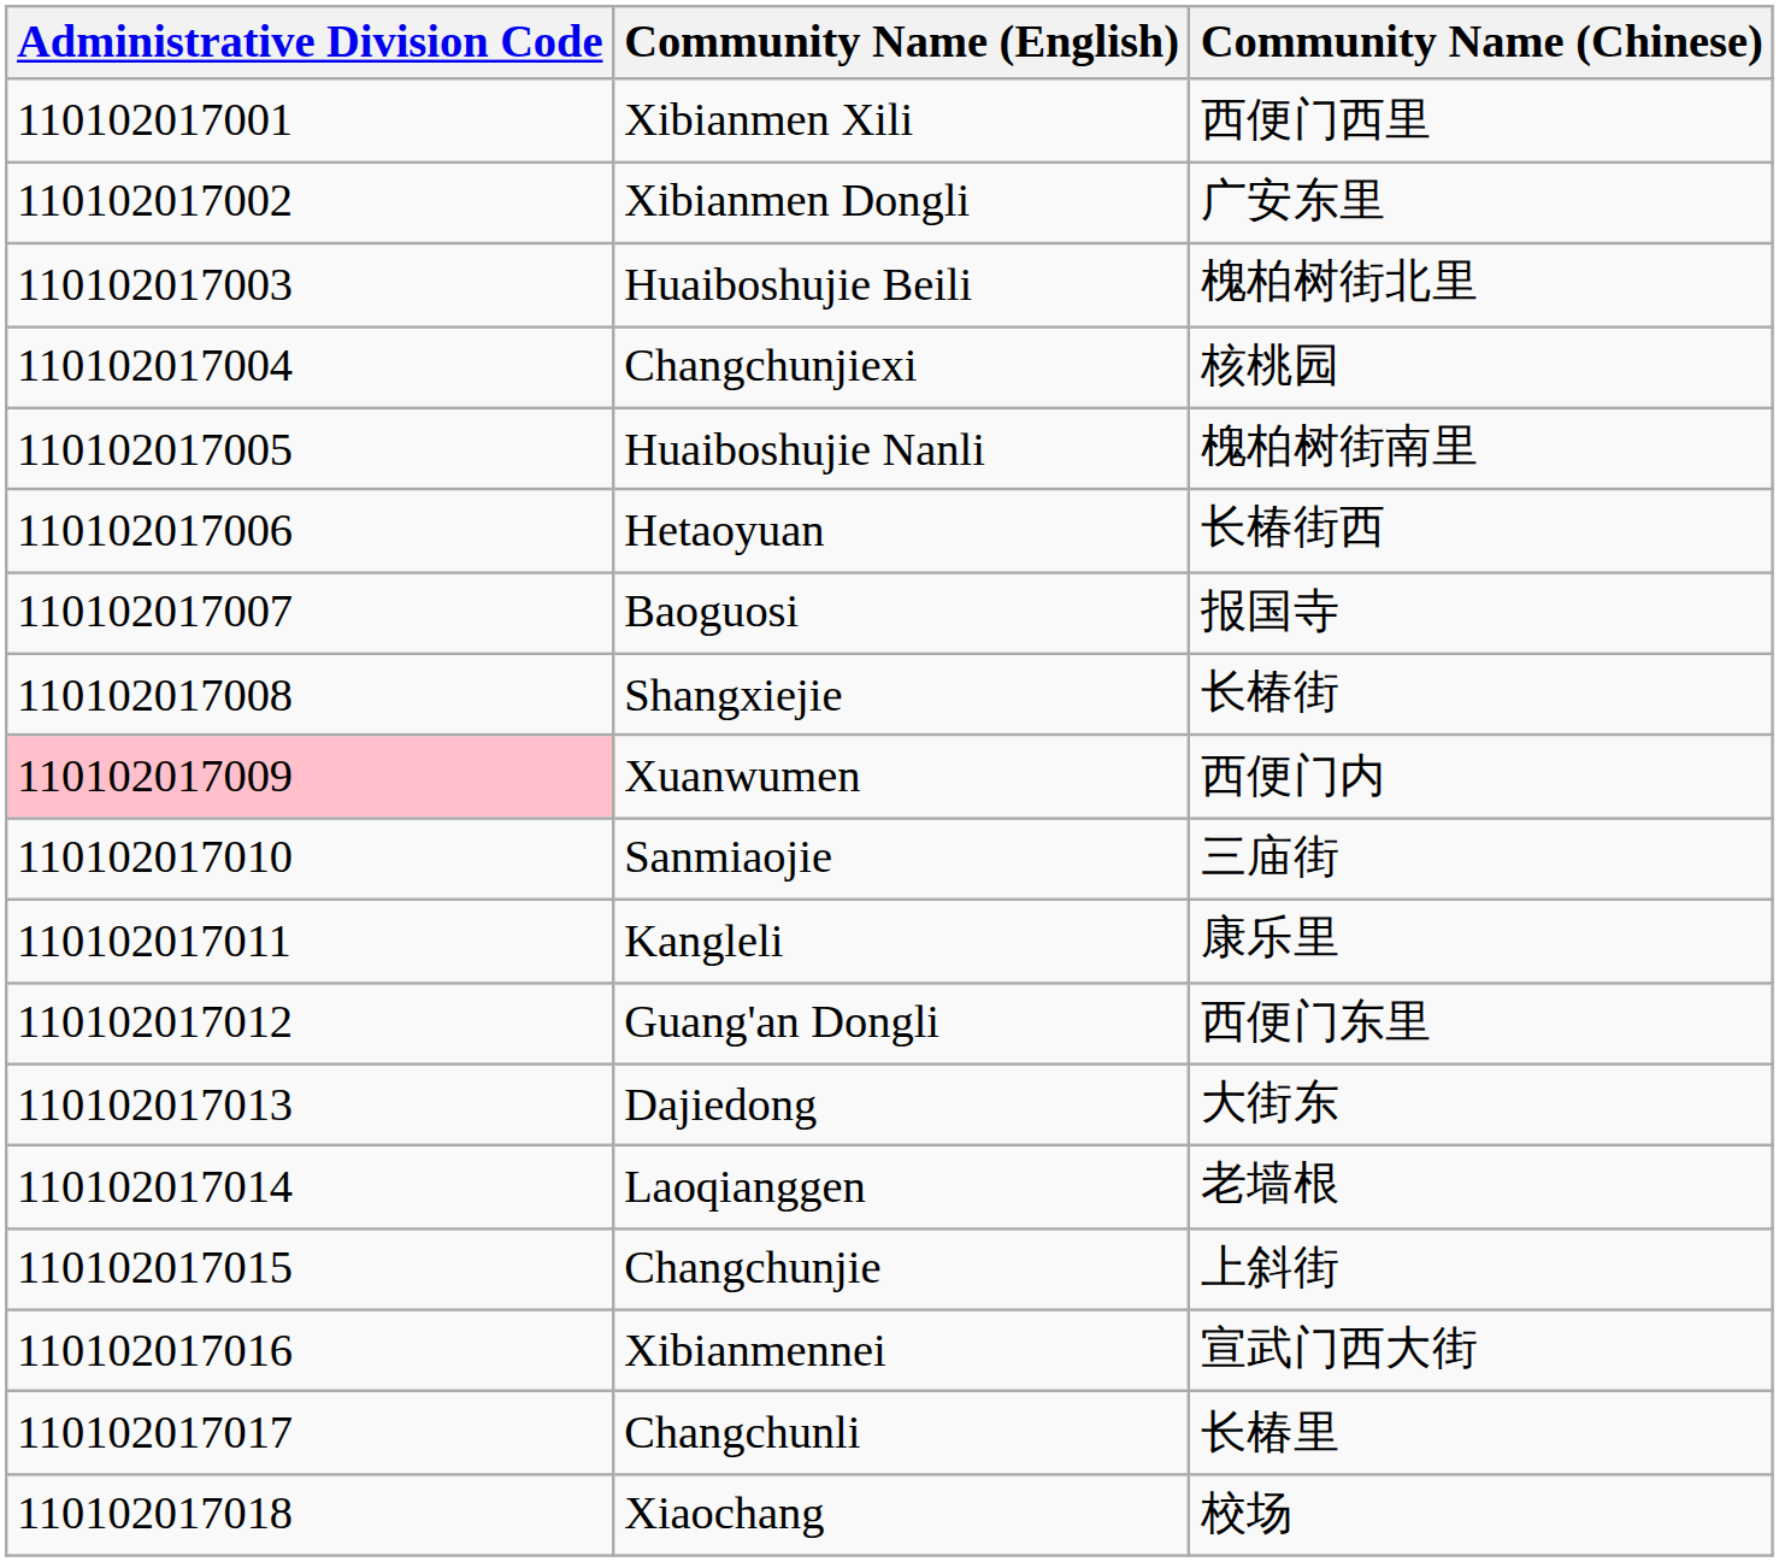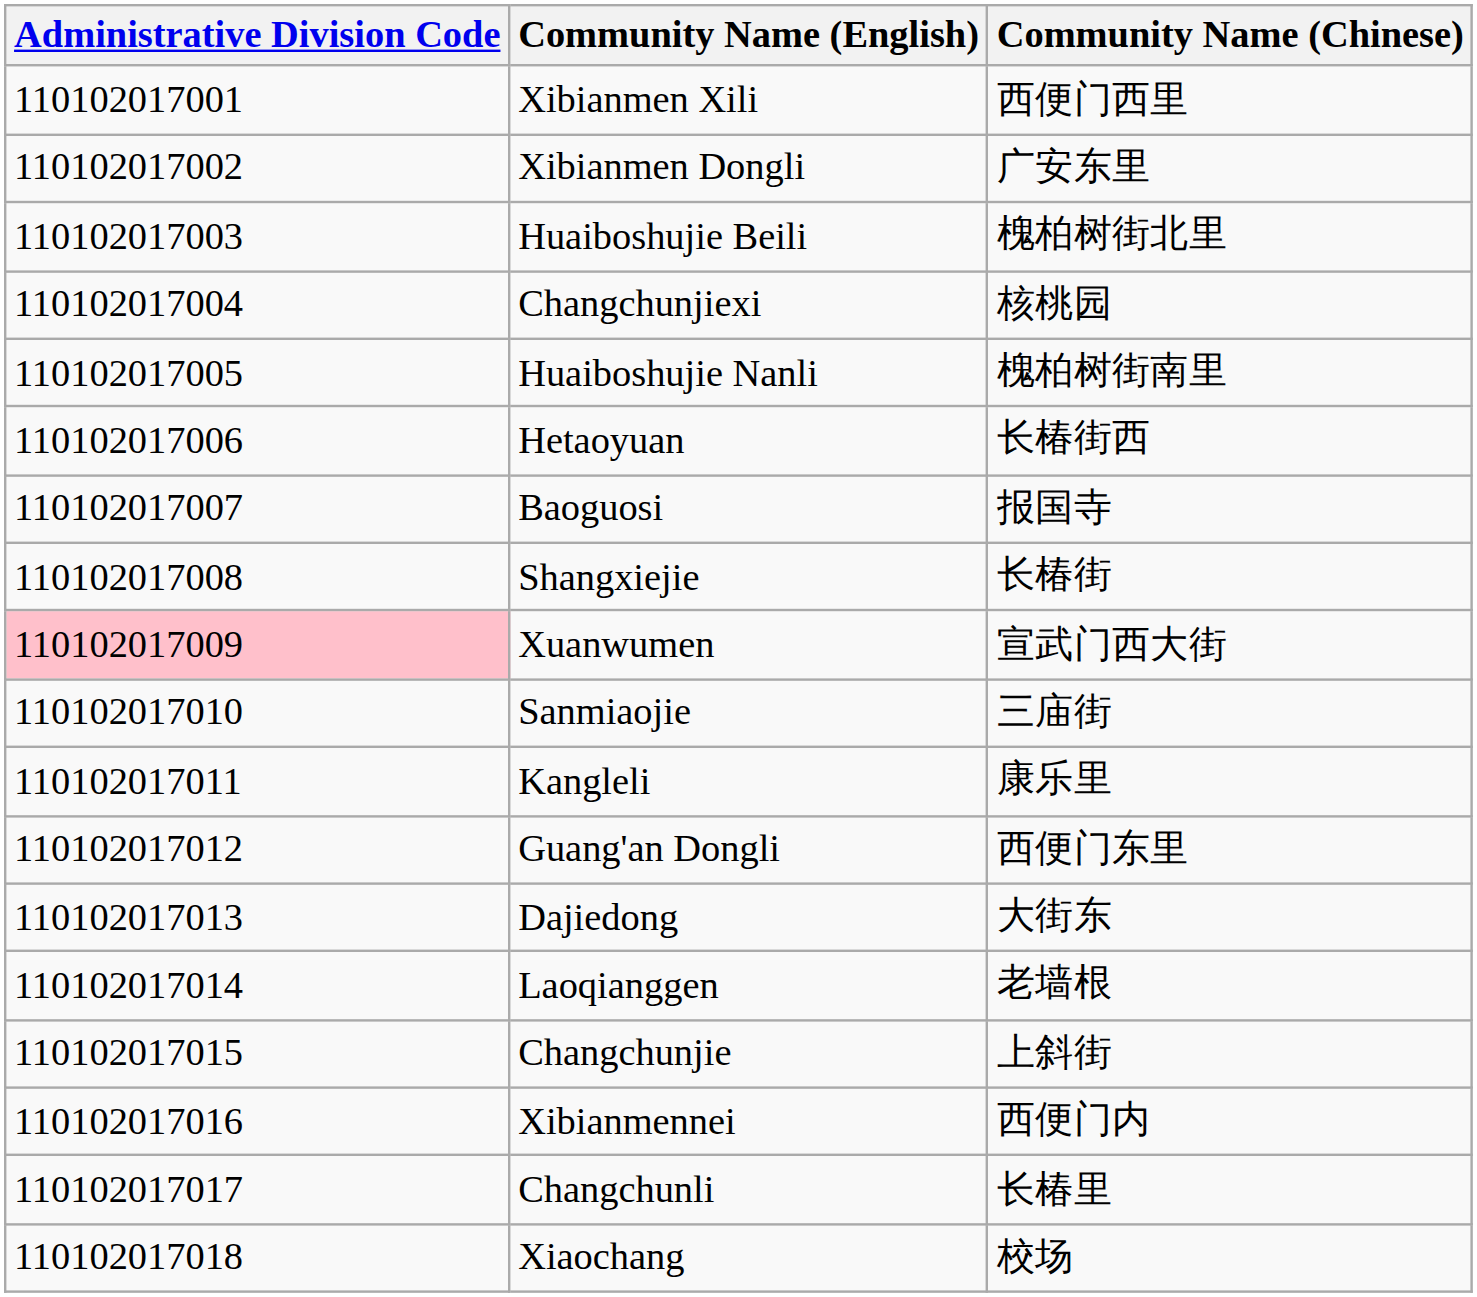 <table class="wikitable sortable">
 <tr>
 <th><a href='#'>Administrative Division Code</a></th>
 <th>Community Name (English)</th>
 <th>Community Name (Chinese)</th>
 </tr>
 <tr>
 <td>110102017001</td>
 <td>Xibianmen Xili</td>
 <td>西便门西里</td>
 </tr>
 <tr>
 <td>110102017002</td>
 <td>Xibianmen Dongli</td>
 <td>广安东里</td>
 </tr>
 <tr>
 <td>110102017003</td>
 <td>Huaiboshujie Beili</td>
 <td>槐柏树街北里</td>
 </tr>
 <tr>
 <td>110102017004</td>
 <td>Changchunjiexi</td>
 <td>核桃园</td>
 </tr>
 <tr>
 <td>110102017005</td>
 <td>Huaiboshujie Nanli</td>
 <td>槐柏树街南里</td>
 </tr>
 <tr>
 <td>110102017006</td>
 <td>Hetaoyuan</td>
 <td>长椿街西</td>
 </tr>
 <tr>
 <td>110102017007</td>
 <td>Baoguosi</td>
 <td>报国寺</td>
 </tr>
 <tr>
 <td>110102017008</td>
 <td>Shangxiejie</td>
 <td>长椿街</td>
 </tr>
 <tr>
 <td style="background: pink;">110102017009</td>
 <td>Xuanwumen</td>
-<td>西便门内</td>
+<td>宣武门西大街</td>
 </tr>
 <tr>
 <td>110102017010</td>
 <td>Sanmiaojie</td>
 <td>三庙街</td>
 </tr>
 <tr>
 <td>110102017011</td>
 <td>Kangleli</td>
 <td>康乐里</td>
 </tr>
 <tr>
 <td>110102017012</td>
 <td>Guang'an Dongli</td>
 <td>西便门东里</td>
 </tr>
 <tr>
 <td>110102017013</td>
 <td>Dajiedong</td>
 <td>大街东</td>
 </tr>
 <tr>
 <td>110102017014</td>
 <td>Laoqianggen</td>
 <td>老墙根</td>
 </tr>
 <tr>
 <td>110102017015</td>
 <td>Changchunjie</td>
 <td>上斜街</td>
 </tr>
 <tr>
 <td>110102017016</td>
 <td>Xibianmennei</td>
-<td>宣武门西大街</td>
+<td>西便门内</td>
 </tr>
 <tr>
 <td>110102017017</td>
 <td>Changchunli</td>
 <td>长椿里</td>
 </tr>
 <tr>
 <td>110102017018</td>
 <td>Xiaochang</td>
 <td>校场</td>
 </tr>
 </table>
